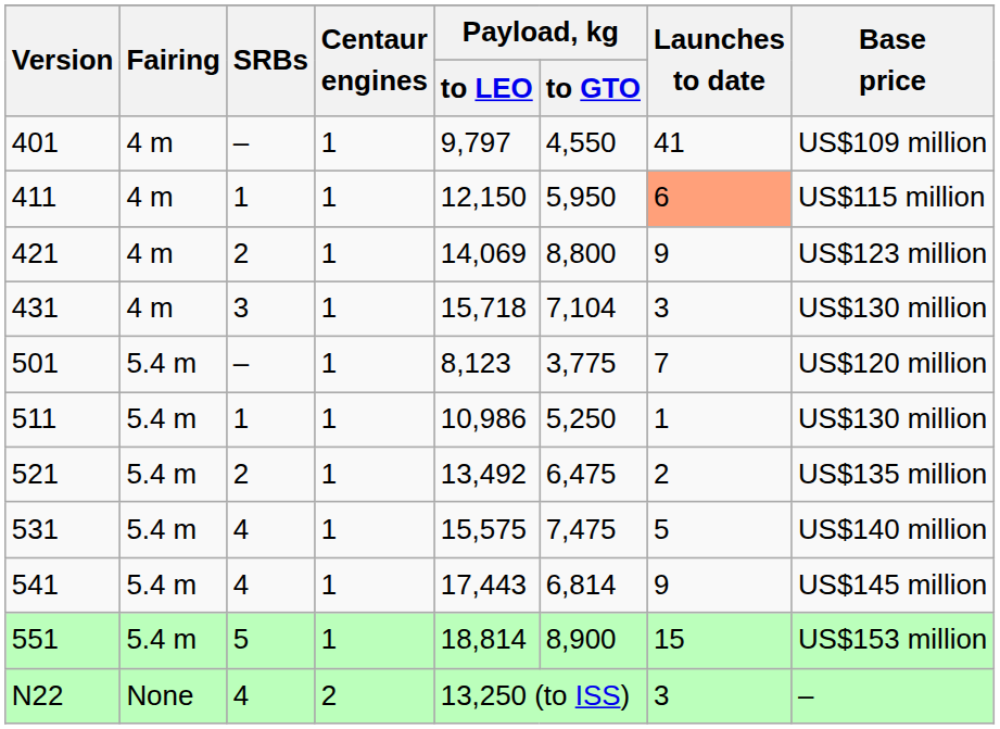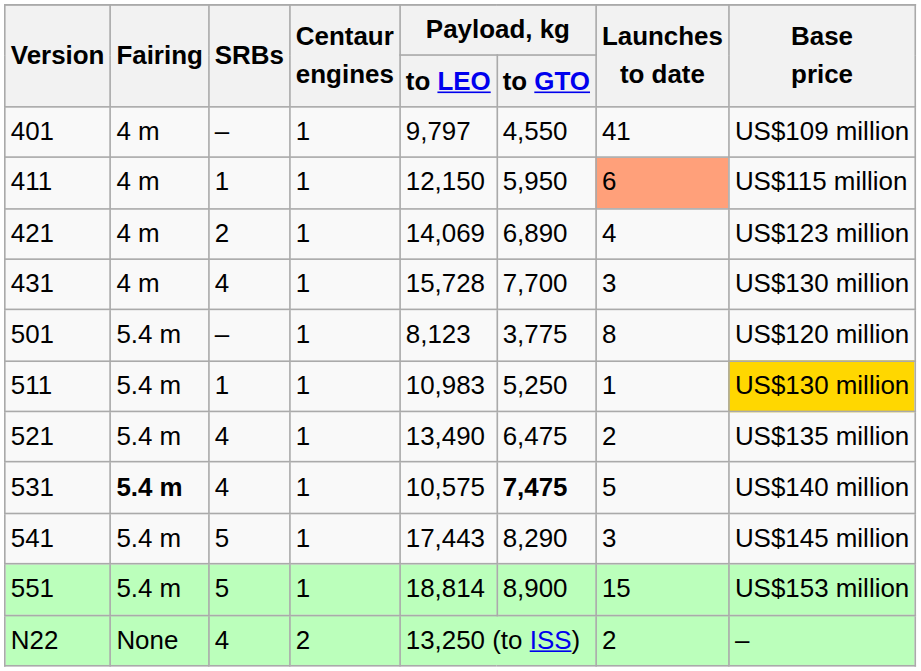 <table class="wikitable sortable" style="font-size:1.00em; line-height:1.5em;">
 <tr>
 </tr>
 <tr>
 <th rowspan=2>Version</th>
 <th rowspan=2>Fairing</th>
 <th rowspan=2>SRBs</th>
 <th rowspan=2>Centaur<br>engines</th>
 <th colspan=2>Payload, kg</th>
 <th rowspan=2>Launches<br>to date</th>
 <th rowspan=2>Base<br>price</th>
 </tr>
 <tr>
 <th>to <a href='#'>LEO</a></th>
 <th>to <a href='#'>GTO</a></th>
 </tr>
 <tr>
 <td>401</td>
 <td>4 m</td>
 <td>–</td>
 <td>1</td>
 <td>9,797</td>
 <td>4,550</td>
 <td>41</td>
 <td>US$109 million</td>
 </tr>
 <tr>
 <td>411</td>
 <td>4 m</td>
 <td>1</td>
 <td>1</td>
 <td>12,150</td>
 <td>5,950</td>
 <td style="background: lightsalmon;">6</td>
 <td>US$115 million</td>
 </tr>
 <tr>
 <td>421</td>
 <td>4 m</td>
 <td>2</td>
 <td>1</td>
 <td>14,069</td>
-<td>8,800</td>
-<td>9</td>
+<td>6,890</td>
+<td>4</td>
 <td>US$123 million</td>
 </tr>
 <tr>
 <td>431</td>
 <td>4 m</td>
-<td>3</td>
+<td>4</td>
 <td>1</td>
-<td>15,718</td>
-<td>7,104</td>
+<td>15,728</td>
+<td>7,700</td>
 <td>3</td>
 <td>US$130 million</td>
 </tr>
 <tr>
 <td>501</td>
 <td>5.4 m</td>
 <td>–</td>
 <td>1</td>
 <td>8,123</td>
 <td>3,775</td>
-<td>7</td>
+<td>8</td>
 <td>US$120 million</td>
 </tr>
 <tr>
 <td>511</td>
 <td>5.4 m</td>
 <td>1</td>
 <td>1</td>
-<td>10,986</td>
+<td>10,983</td>
 <td>5,250</td>
 <td>1</td>
-<td>US$130 million</td>
+<td style="background: gold;">US$130 million</td>
 </tr>
 <tr>
 <td>521</td>
 <td>5.4 m</td>
-<td>2</td>
+<td>4</td>
 <td>1</td>
-<td>13,492</td>
+<td>13,490</td>
 <td>6,475</td>
 <td>2</td>
 <td>US$135 million</td>
 </tr>
 <tr>
 <td>531</td>
-<td>5.4 m</td>
+<td><strong>5.4 m</strong></td>
 <td>4</td>
 <td>1</td>
-<td>15,575</td>
-<td>7,475</td>
+<td>10,575</td>
+<td><strong>7,475</strong></td>
 <td>5</td>
 <td>US$140 million</td>
 </tr>
 <tr>
 <td>541</td>
 <td>5.4 m</td>
-<td>4</td>
+<td>5</td>
 <td>1</td>
 <td>17,443</td>
-<td>6,814</td>
-<td>9</td>
+<td>8,290</td>
+<td>3</td>
 <td>US$145 million</td>
 </tr>
 <tr style="background: #bbffbb">
 <td>551</td>
 <td>5.4 m</td>
 <td>5</td>
 <td>1</td>
 <td>18,814</td>
 <td>8,900</td>
 <td>15</td>
 <td>US$153 million</td>
 </tr>
 <tr style="background: #bbffbb">
 <td>N22</td>
 <td>None</td>
 <td>4</td>
 <td>2</td>
 <td colspan="2">13,250 (to <a href='#'>ISS</a>)</td>
-<td>3</td>
+<td>2</td>
 <td>–</td>
 </tr>
 </table>
